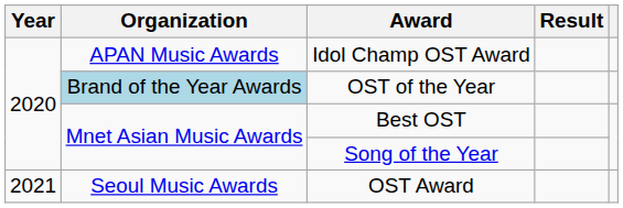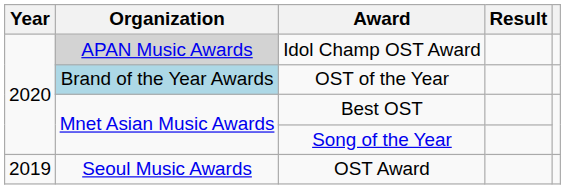 <table class="wikitable sortable plainrowheaders" style="text-align:center">
 <tr>
 <th scope="col">Year</th>
 <th scope="col">Organization</th>
 <th scope="col">Award</th>
 <th scope="col">Result</th>
 <th class="unsortable"></th>
 </tr>
 <tr>
 <td rowspan="4">2020</td>
-<td><a href='#'>APAN Music Awards</a></td>
+<td style="background: lightgrey;"><a href='#'>APAN Music Awards</a></td>
 <td>Idol Champ OST Award</td>
 <td></td>
 <td></td>
 </tr>
 <tr>
 <td style="background: lightblue;">Brand of the Year Awards</td>
 <td>OST of the Year</td>
 <td></td>
 <td></td>
 </tr>
 <tr>
 <td rowspan="2"><a href='#'>Mnet Asian Music Awards</a></td>
 <td>Best OST</td>
 <td></td>
 <td rowspan="2"></td>
 </tr>
 <tr>
 <td><a href='#'>Song of the Year</a></td>
 <td></td>
 </tr>
 <tr>
-<td>2021</td>
+<td>2019</td>
 <td><a href='#'>Seoul Music Awards</a></td>
 <td>OST Award</td>
 <td></td>
 <td></td>
 </tr>
 </table>
